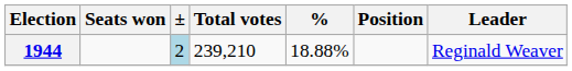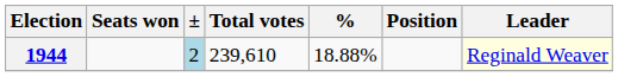 <table class="wikitable sortable">
 <tr>
 <th>Election</th>
 <th>Seats won</th>
 <th>±</th>
 <th>Total votes</th>
 <th>%</th>
 <th>Position</th>
 <th>Leader</th>
 </tr>
 <tr>
 <th><a href='#'>1944</a></th>
 <td></td>
 <td style="background: lightblue;">2</td>
-<td>239,210</td>
+<td>239,610</td>
 <td>18.88%</td>
 <td></td>
-<td><a href='#'>Reginald Weaver</a></td>
+<td style="background: lightyellow;"><a href='#'>Reginald Weaver</a></td>
 </tr>
 <tr>
 </tr>
 </table>
